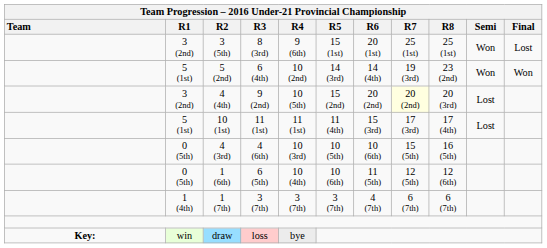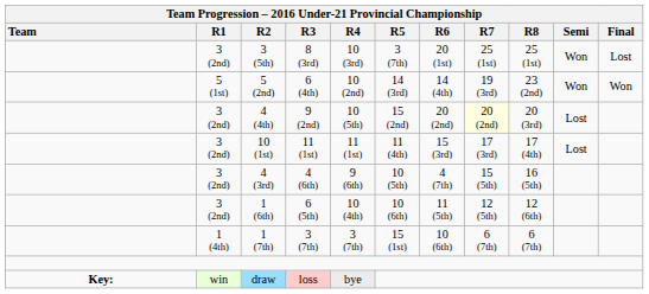 <table class="wikitable collapsible" style="text-align:center; line-height:100%; font-size:90%; width:60%; ">
 <tr>
 <th colspan=100%>Team Progression – 2016 Under-21 Provincial Championship</th>
 </tr>
 <tr>
 <th style="text-align:left; width:30%;">Team</th>
 <th style="width:7%;">R1</th>
 <th style="width:7%;">R2</th>
 <th style="width:7%;">R3</th>
 <th style="width:7%;">R4</th>
 <th style="width:7%;">R5</th>
 <th style="width:7%;">R6</th>
 <th style="width:7%;">R7</th>
 <th style="width:7%;">R8</th>
 <th style="width:7%;">Semi</th>
 <th style="width:7%;">Final</th>
 </tr>
 <tr>
 <td align=left></td>
 <td>3 <br> <small>(2nd)</small></td>
 <td>3 <br> <small>(5th)</small></td>
 <td>8 <br> <small>(3rd)</small></td>
-<td>9 <br> <small>(6th)</small></td>
-<td>15 <br> <small>(1st)</small></td>
+<td>10 <br> <small>(3rd)</small></td>
+<td>3 <br> <small>(7th)</small></td>
 <td>20 <br> <small>(1st)</small></td>
 <td>25 <br> <small>(1st)</small></td>
 <td>25 <br> <small>(1st)</small></td>
 <td>Won</td>
 <td>Lost</td>
 </tr>
 <tr>
 <td align=left></td>
 <td>5 <br> <small>(1st)</small></td>
 <td>5 <br> <small>(2nd)</small></td>
 <td>6 <br> <small>(4th)</small></td>
 <td>10 <br> <small>(2nd)</small></td>
 <td>14 <br> <small>(3rd)</small></td>
 <td>14 <br> <small>(4th)</small></td>
 <td>19 <br> <small>(3rd)</small></td>
 <td>23 <br> <small>(2nd)</small></td>
 <td>Won</td>
 <td>Won</td>
 </tr>
 <tr>
 <td align=left></td>
 <td>3 <br> <small>(2nd)</small></td>
 <td>4 <br> <small>(4th)</small></td>
 <td>9 <br> <small>(2nd)</small></td>
 <td>10 <br> <small>(5th)</small></td>
 <td>15 <br> <small>(2nd)</small></td>
 <td>20 <br> <small>(2nd)</small></td>
 <td style="background: lightyellow;">20 <br> <small>(2nd)</small></td>
 <td>20 <br> <small>(3rd)</small></td>
 <td>Lost</td>
 <td> </td>
 </tr>
 <tr>
 <td align=left></td>
-<td>5 <br> <small>(1st)</small></td>
+<td>3 <br> <small>(2nd)</small></td>
 <td>10 <br> <small>(1st)</small></td>
 <td>11 <br> <small>(1st)</small></td>
 <td>11 <br> <small>(1st)</small></td>
 <td>11 <br> <small>(4th)</small></td>
 <td>15 <br> <small>(3rd)</small></td>
 <td>17 <br> <small>(3rd)</small></td>
 <td>17 <br> <small>(4th)</small></td>
 <td>Lost</td>
 <td> </td>
 </tr>
 <tr>
 <td align=left></td>
-<td>0 <br> <small>(5th)</small></td>
+<td>3 <br> <small>(2nd)</small></td>
 <td>4 <br> <small>(3rd)</small></td>
 <td>4 <br> <small>(6th)</small></td>
-<td>10 <br> <small>(3rd)</small></td>
+<td>9 <br> <small>(6th)</small></td>
 <td>10 <br> <small>(5th)</small></td>
-<td>10 <br> <small>(6th)</small></td>
+<td>4 <br> <small>(7th)</small></td>
 <td>15 <br> <small>(5th)</small></td>
 <td>16 <br> <small>(5th)</small></td>
 <td> </td>
 <td> </td>
 </tr>
 <tr>
 <td align=left></td>
-<td>0 <br> <small>(5th)</small></td>
+<td>3 <br> <small>(2nd)</small></td>
 <td>1 <br> <small>(6th)</small></td>
 <td>6 <br> <small>(5th)</small></td>
 <td>10 <br> <small>(4th)</small></td>
 <td>10 <br> <small>(6th)</small></td>
 <td>11 <br> <small>(5th)</small></td>
 <td>12 <br> <small>(5th)</small></td>
 <td>12 <br> <small>(6th)</small></td>
 <td> </td>
 <td> </td>
 </tr>
 <tr>
 <td align=left></td>
 <td>1 <br> <small>(4th)</small></td>
 <td>1 <br> <small>(7th)</small></td>
 <td>3 <br> <small>(7th)</small></td>
 <td>3 <br> <small>(7th)</small></td>
-<td>3 <br> <small>(7th)</small></td>
-<td>4 <br> <small>(7th)</small></td>
+<td>15 <br> <small>(1st)</small></td>
+<td>10 <br> <small>(6th)</small></td>
 <td>6 <br> <small>(7th)</small></td>
 <td>6 <br> <small>(7th)</small></td>
 <td> </td>
 <td> </td>
 </tr>
 <tr>
 <td colspan=100% style="height:10px"></td>
 </tr>
 <tr>
 <td><strong>Key:</strong></td>
 <td style="background:#E8FFD8;">win</td>
 <td style="background:#97DEFF;">draw</td>
 <td style="background:#FFCCCC;">loss</td>
 <td style="background:#ECECEC;">bye</td>
 <td colspan=100%></td>
 </tr>
 </table>
